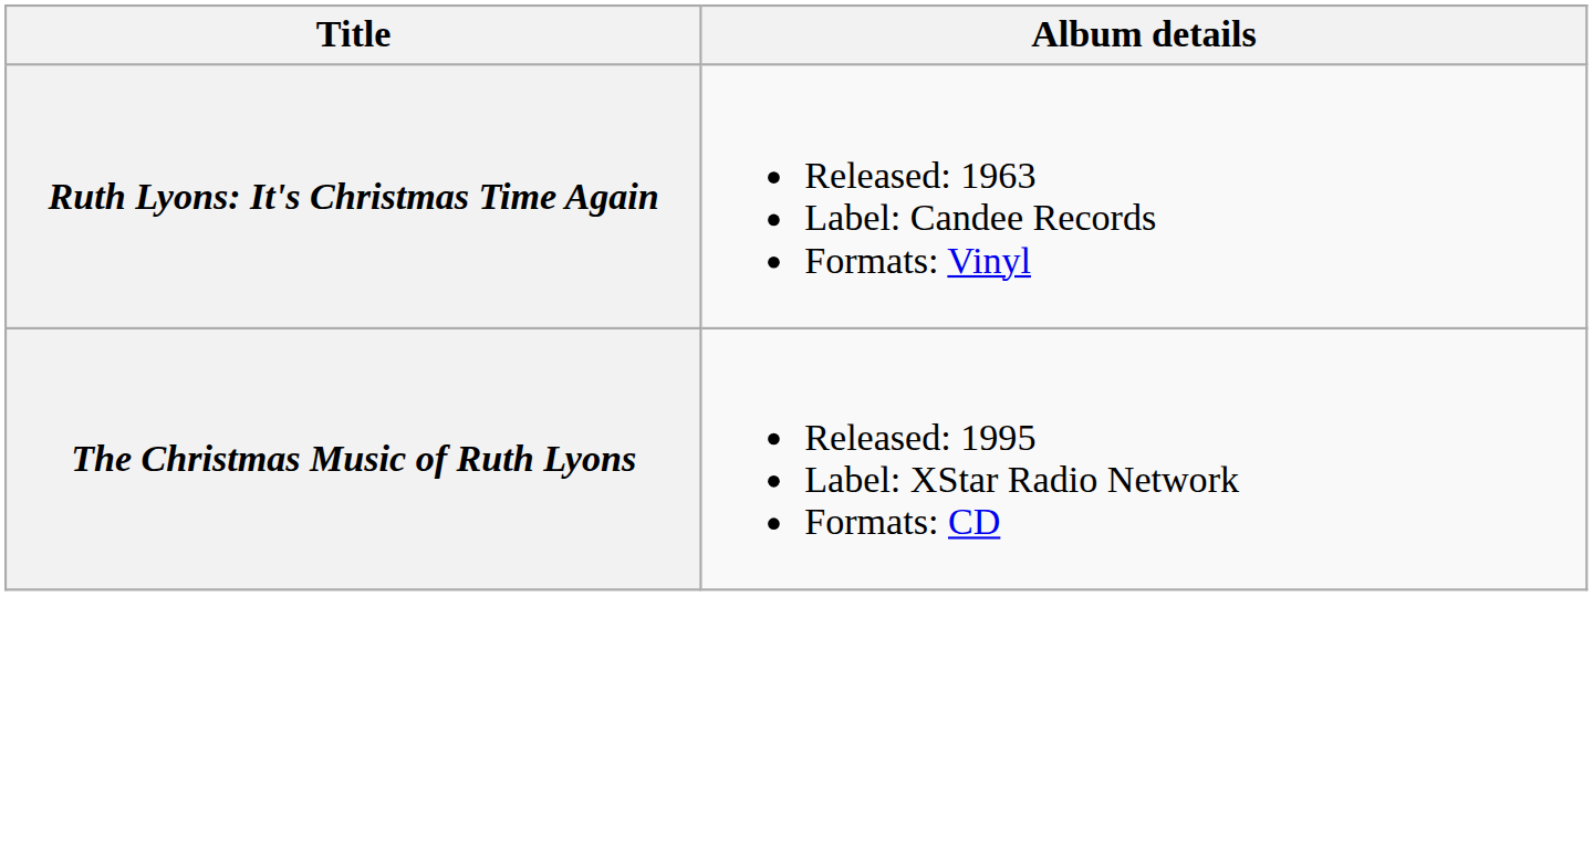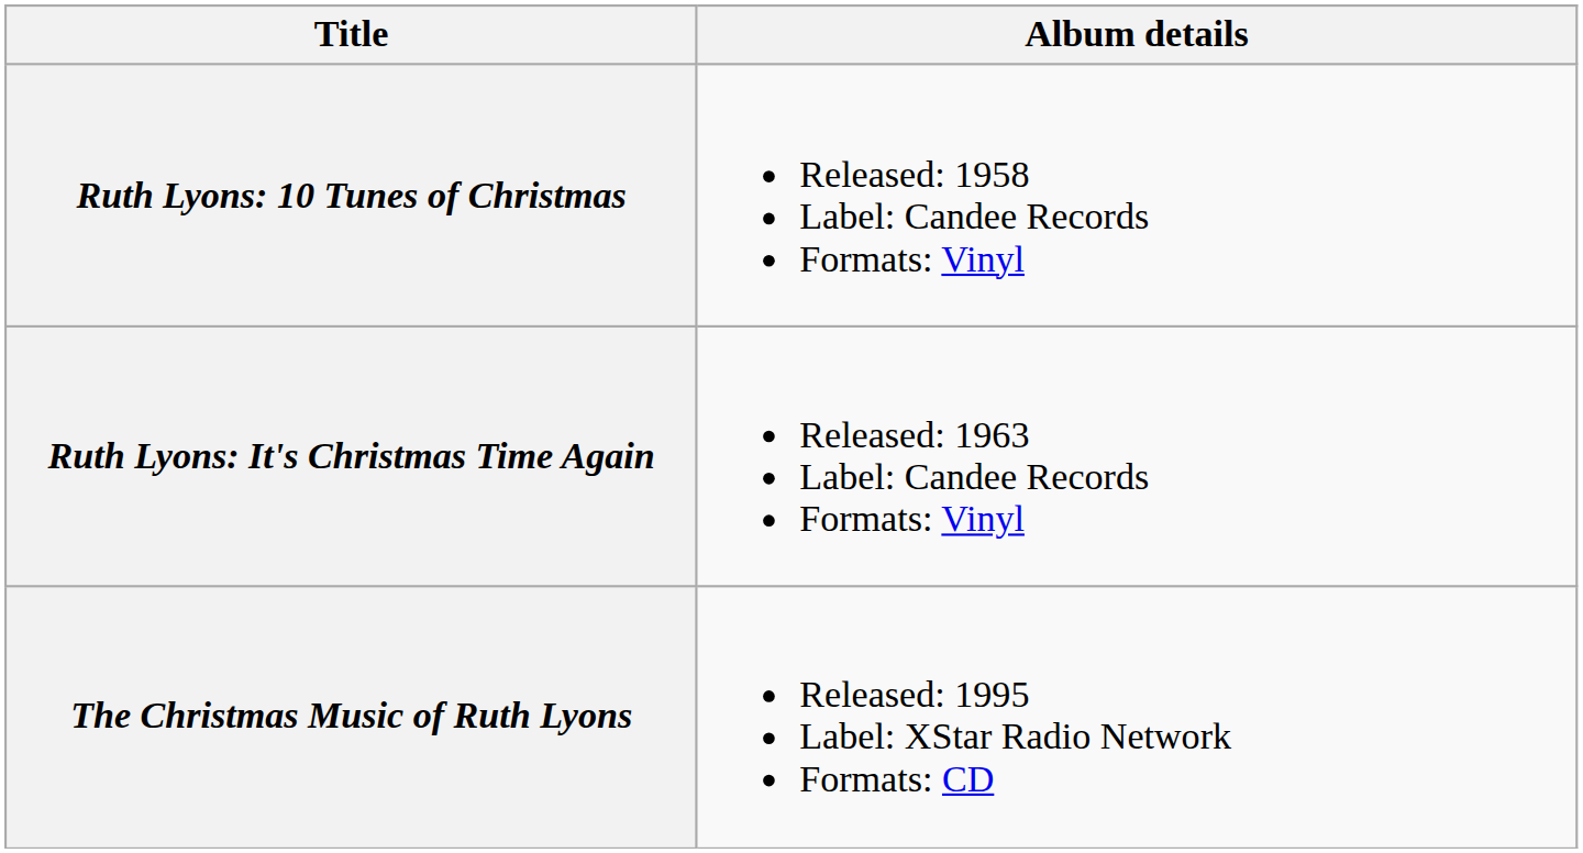 <table class="wikitable plainrowheaders" style="text-align:center;">
 <tr>
 <th scope="col" style="width:18em;">Title</th>
 <th scope="col" style="width:23em;">Album details</th>
+</tr>
+<tr>
+<th scope="row"><em>Ruth Lyons: 10 Tunes of Christmas</em></th>
+<td style="text-align:left;"><br><ul><li>Released: 1958</li><li>Label: Candee Records</li><li>Formats:  <a href='#'>Vinyl</a></li></ul></td>
 </tr>
 <tr>
 <th scope="row"><em>Ruth Lyons: It's Christmas Time Again</em></th>
 <td style="text-align:left;"><br><ul><li>Released: 1963</li><li>Label: Candee Records</li><li>Formats:   <a href='#'>Vinyl</a></li></ul></td>
 </tr>
 <tr>
 <th scope="row"><em>The Christmas Music of Ruth Lyons</em></th>
 <td style="text-align:left;"><br><ul><li>Released: 1995</li><li>Label: XStar Radio Network</li><li>Formats:  <a href='#'>CD</a></li></ul></td>
 </tr>
 </table>
